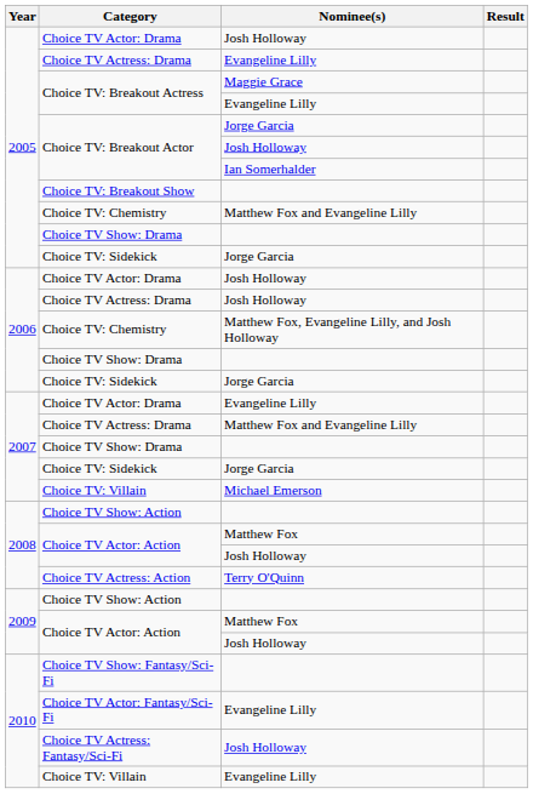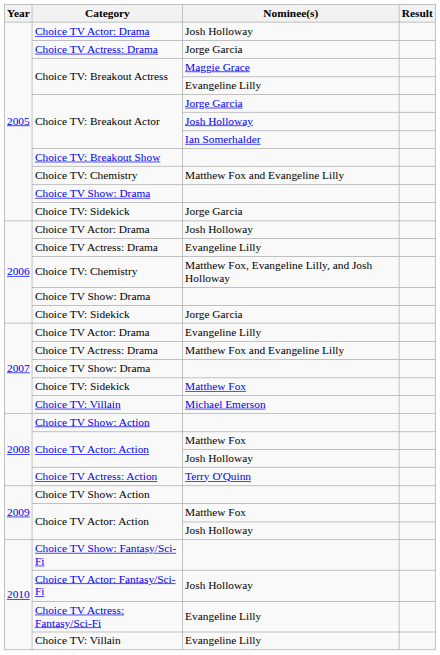 <table class="wikitable">
 <tr>
 <th>Year</th>
 <th>Category</th>
 <th>Nominee(s)</th>
 <th>Result</th>
 </tr>
 <tr>
 <td rowspan=11><a href='#'>2005</a></td>
 <td><a href='#'>Choice TV Actor: Drama</a></td>
 <td>Josh Holloway</td>
 <td></td>
 </tr>
 <tr>
 <td><a href='#'>Choice TV Actress: Drama</a></td>
-<td><a href='#'>Evangeline Lilly</a></td>
+<td>Jorge Garcia</td>
 <td></td>
 </tr>
 <tr>
 <td rowspan=2>Choice TV: Breakout Actress</td>
 <td><a href='#'>Maggie Grace</a></td>
 <td></td>
 </tr>
 <tr>
 <td>Evangeline Lilly</td>
 <td></td>
 </tr>
 <tr>
 <td rowspan=3>Choice TV: Breakout Actor</td>
 <td><a href='#'>Jorge Garcia</a></td>
 <td></td>
 </tr>
 <tr>
 <td><a href='#'>Josh Holloway</a></td>
 <td></td>
 </tr>
 <tr>
 <td><a href='#'>Ian Somerhalder</a></td>
 <td></td>
 </tr>
 <tr>
 <td><a href='#'>Choice TV: Breakout Show</a></td>
 <td></td>
 <td></td>
 </tr>
 <tr>
 <td>Choice TV: Chemistry</td>
 <td>Matthew Fox and Evangeline Lilly</td>
 <td></td>
 </tr>
 <tr>
 <td><a href='#'>Choice TV Show: Drama</a></td>
 <td></td>
 <td></td>
 </tr>
 <tr>
 <td>Choice TV: Sidekick</td>
 <td>Jorge Garcia</td>
 <td></td>
 </tr>
 <tr>
 <td rowspan=5><a href='#'>2006</a></td>
 <td>Choice TV Actor: Drama</td>
 <td>Josh Holloway</td>
 <td></td>
 </tr>
 <tr>
 <td>Choice TV Actress: Drama</td>
-<td>Josh Holloway</td>
+<td>Evangeline Lilly</td>
 <td></td>
 </tr>
 <tr>
 <td>Choice TV: Chemistry</td>
 <td>Matthew Fox, Evangeline Lilly, and Josh Holloway</td>
 <td></td>
 </tr>
 <tr>
 <td>Choice TV Show: Drama</td>
 <td></td>
 <td></td>
 </tr>
 <tr>
 <td>Choice TV: Sidekick</td>
 <td>Jorge Garcia</td>
 <td></td>
 </tr>
 <tr>
 <td rowspan=5><a href='#'>2007</a></td>
 <td>Choice TV Actor: Drama</td>
 <td>Evangeline Lilly</td>
 <td></td>
 </tr>
 <tr>
 <td>Choice TV Actress: Drama</td>
 <td>Matthew Fox and Evangeline Lilly</td>
 <td></td>
 </tr>
 <tr>
 <td>Choice TV Show: Drama</td>
 <td></td>
 <td></td>
 </tr>
 <tr>
 <td>Choice TV: Sidekick</td>
-<td>Jorge Garcia</td>
+<td><a href='#'>Matthew Fox</a></td>
 <td></td>
 </tr>
 <tr>
 <td><a href='#'>Choice TV: Villain</a></td>
 <td><a href='#'>Michael Emerson</a></td>
 <td></td>
 </tr>
 <tr>
 <td rowspan=4><a href='#'>2008</a></td>
 <td><a href='#'>Choice TV Show: Action</a></td>
 <td></td>
 <td></td>
 </tr>
 <tr>
 <td rowspan=2><a href='#'>Choice TV Actor: Action</a></td>
 <td>Matthew Fox</td>
 <td></td>
 </tr>
 <tr>
 <td>Josh Holloway</td>
 <td></td>
 </tr>
 <tr>
 <td><a href='#'>Choice TV Actress: Action</a></td>
 <td><a href='#'>Terry O'Quinn</a></td>
 <td></td>
 </tr>
 <tr>
 <td rowspan=3><a href='#'>2009</a></td>
 <td>Choice TV Show: Action</td>
 <td></td>
 <td></td>
 </tr>
 <tr>
 <td rowspan=2>Choice TV Actor: Action</td>
 <td>Matthew Fox</td>
 <td></td>
 </tr>
 <tr>
 <td>Josh Holloway</td>
 <td></td>
 </tr>
 <tr>
 <td rowspan=4><a href='#'>2010</a></td>
 <td><a href='#'>Choice TV Show: Fantasy/Sci-Fi</a></td>
 <td></td>
 <td></td>
 </tr>
 <tr>
 <td><a href='#'>Choice TV Actor: Fantasy/Sci-Fi</a></td>
-<td>Evangeline Lilly</td>
+<td>Josh Holloway</td>
 <td></td>
 </tr>
 <tr>
 <td><a href='#'>Choice TV Actress: Fantasy/Sci-Fi</a></td>
-<td><a href='#'>Josh Holloway</a></td>
+<td>Evangeline Lilly</td>
 <td></td>
 </tr>
 <tr>
 <td>Choice TV: Villain</td>
 <td>Evangeline Lilly</td>
 <td></td>
 </tr>
 </table>
